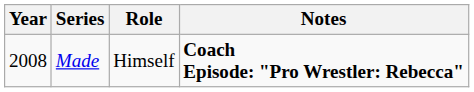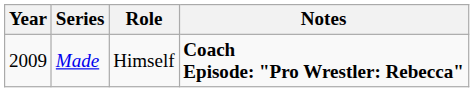 <table class="wikitable sortable">
 <tr>
 <th>Year</th>
 <th>Series</th>
 <th>Role</th>
 <th>Notes</th>
 </tr>
 <tr>
-<td>2008</td>
+<td>2009</td>
 <td><em><a href='#'>Made</a></em></td>
 <td>Himself</td>
 <td><strong>Coach<br>Episode: "Pro Wrestler: Rebecca"</strong></td>
 </tr>
 </table>
